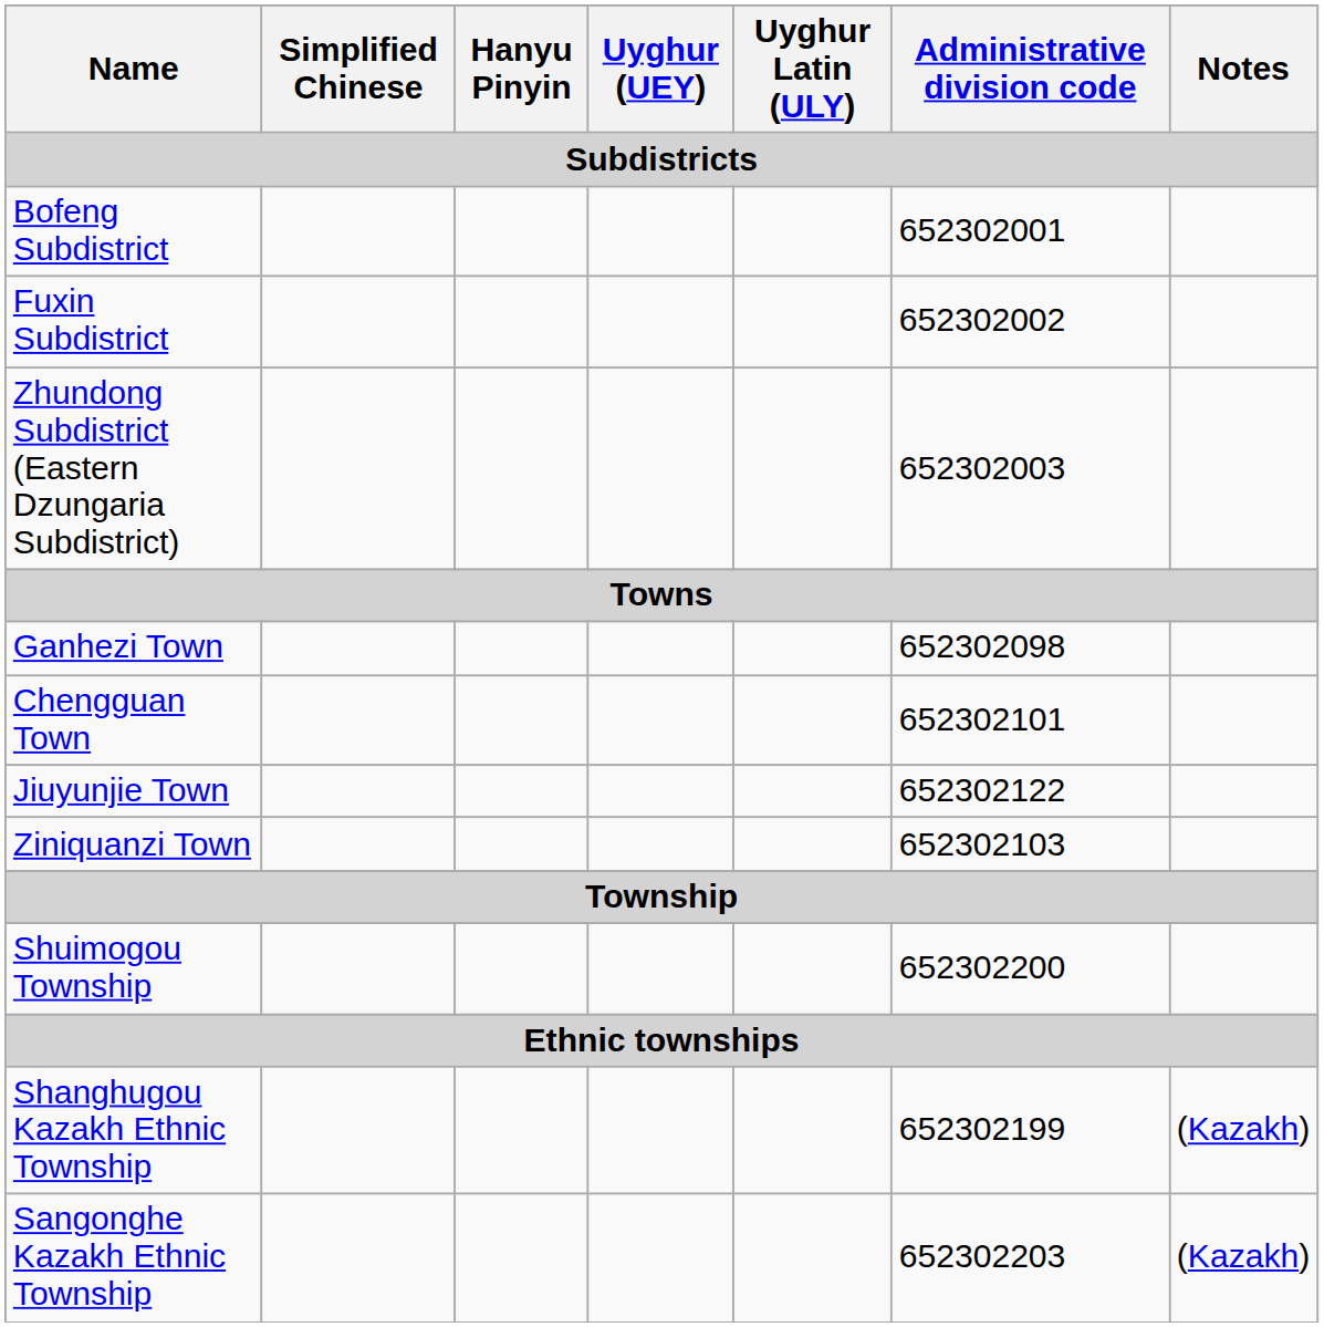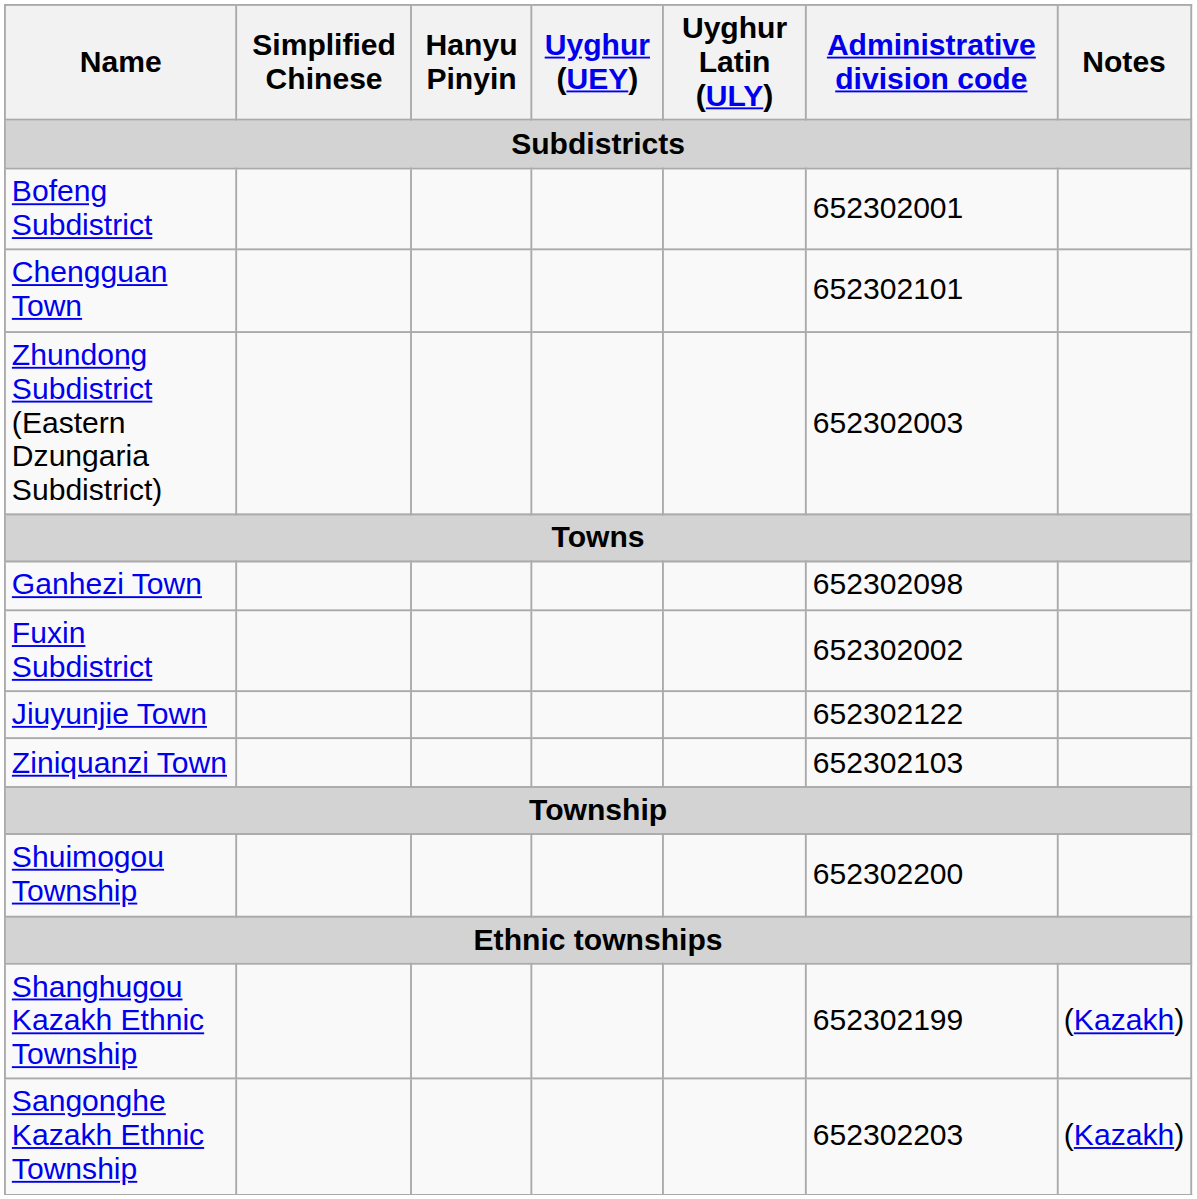 <table class="wikitable" align="center" style="width:50%; border="1">
 <tr>
 <th>Name</th>
 <th>Simplified Chinese</th>
 <th>Hanyu Pinyin</th>
 <th><a href='#'>Uyghur</a> (<a href='#'>UEY</a>)</th>
 <th>Uyghur Latin (<a href='#'>ULY</a>)</th>
 <th><a href='#'>Administrative division code</a></th>
 <th>Notes</th>
 </tr>
 <tr>
 <td colspan="7"  style="text-align:center; background:#d3d3d3;"><strong>Subdistricts</strong></td>
 </tr>
 <tr --------->
 <td><a href='#'>Bofeng Subdistrict</a></td>
 <td></td>
 <td></td>
 <td></td>
 <td></td>
 <td>652302001</td>
 <td></td>
 </tr>
 <tr>
-<td><a href='#'>Fuxin Subdistrict</a></td>
+<td><a href='#'>Chengguan Town</a></td>
 <td></td>
 <td></td>
 <td></td>
 <td></td>
-<td>652302002</td>
+<td>652302101</td>
 <td></td>
 </tr>
 <tr>
 <td><a href='#'>Zhundong Subdistrict</a><br>(Eastern Dzungaria Subdistrict)</td>
 <td></td>
 <td></td>
 <td></td>
 <td></td>
 <td>652302003</td>
 <td></td>
 </tr>
 <tr>
 <td colspan="7"  style="text-align:center; background:#d3d3d3;"><strong>Towns</strong></td>
 </tr>
 <tr --------->
 <td><a href='#'>Ganhezi Town</a></td>
 <td></td>
 <td></td>
 <td></td>
 <td></td>
 <td>652302098</td>
 <td></td>
 </tr>
 <tr>
-<td><a href='#'>Chengguan Town</a></td>
+<td><a href='#'>Fuxin Subdistrict</a></td>
 <td></td>
 <td></td>
 <td></td>
 <td></td>
-<td>652302101</td>
+<td>652302002</td>
 <td></td>
 </tr>
 <tr>
 <td><a href='#'>Jiuyunjie Town</a></td>
 <td></td>
 <td></td>
 <td></td>
 <td></td>
 <td>652302122</td>
 <td></td>
 </tr>
 <tr>
 <td><a href='#'>Ziniquanzi Town</a></td>
 <td></td>
 <td></td>
 <td></td>
 <td></td>
 <td>652302103</td>
 <td></td>
 </tr>
 <tr>
 <td colspan="7"  style="text-align:center; background:#d3d3d3;"><strong>Township</strong></td>
 </tr>
 <tr --------->
 <td><a href='#'>Shuimogou Township</a></td>
 <td></td>
 <td></td>
 <td></td>
 <td></td>
 <td>652302200</td>
 <td></td>
 </tr>
 <tr>
 <td colspan="7"  style="text-align:center; background:#d3d3d3;"><strong>Ethnic townships</strong></td>
 </tr>
 <tr --------->
 <td><a href='#'>Shanghugou Kazakh Ethnic Township</a></td>
 <td></td>
 <td></td>
 <td></td>
 <td></td>
 <td>652302199</td>
 <td>(<a href='#'>Kazakh</a>)<br></td>
 </tr>
 <tr>
 <td><a href='#'>Sangonghe Kazakh Ethnic Township</a></td>
 <td></td>
 <td></td>
 <td></td>
 <td></td>
 <td>652302203</td>
 <td>(<a href='#'>Kazakh</a>)<br></td>
 </tr>
 <tr>
 </tr>
 </table>
